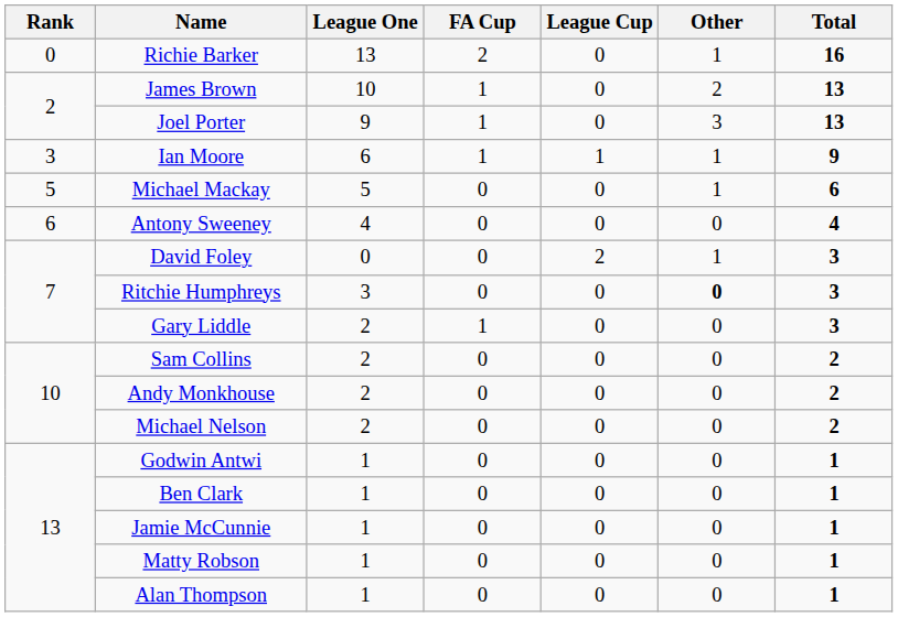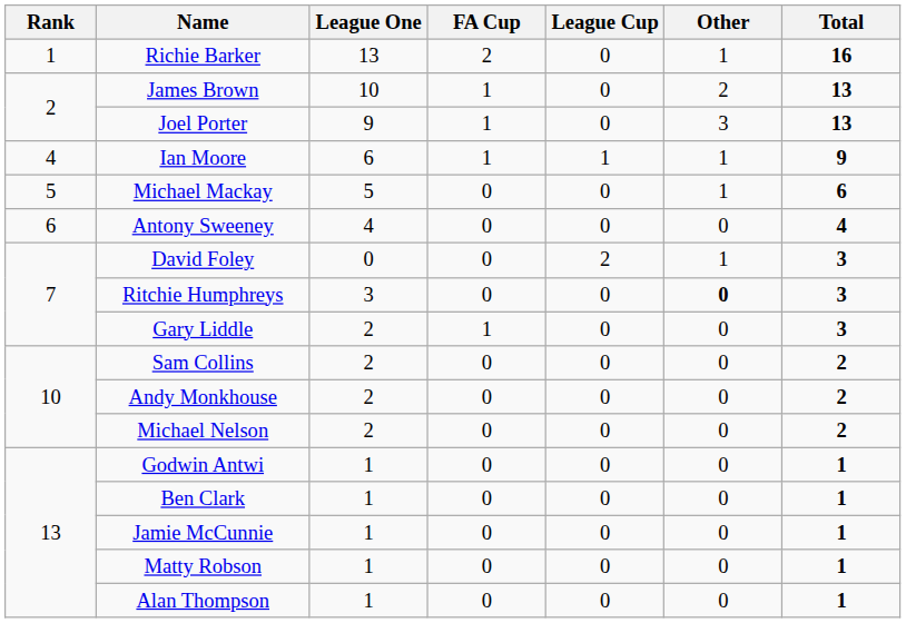 <table class="wikitable" style="font-size: 95%; text-align: center;">
 <tr>
 <th width=60>Rank</th>
 <th width=150>Name</th>
 <th width=80>League One</th>
 <th width=80>FA Cup</th>
 <th width=80>League Cup</th>
 <th width=80>Other</th>
 <th width=80><strong>Total</strong></th>
 </tr>
 <tr>
-<td>0</td>
+<td>1</td>
 <td><a href='#'>Richie Barker</a></td>
 <td>13</td>
 <td>2</td>
 <td>0</td>
 <td>1</td>
 <td><strong>16</strong></td>
 </tr>
 <tr>
 <td rowspan=2>2</td>
 <td><a href='#'>James Brown</a></td>
 <td>10</td>
 <td>1</td>
 <td>0</td>
 <td>2</td>
 <td><strong>13</strong></td>
 </tr>
 <tr>
 <td><a href='#'>Joel Porter</a></td>
 <td>9</td>
 <td>1</td>
 <td>0</td>
 <td>3</td>
 <td><strong>13</strong></td>
 </tr>
 <tr>
-<td>3</td>
+<td>4</td>
 <td><a href='#'>Ian Moore</a></td>
 <td>6</td>
 <td>1</td>
 <td>1</td>
 <td>1</td>
 <td><strong>9</strong></td>
 </tr>
 <tr>
 <td>5</td>
 <td><a href='#'>Michael Mackay</a></td>
 <td>5</td>
 <td>0</td>
 <td>0</td>
 <td>1</td>
 <td><strong>6</strong></td>
 </tr>
 <tr>
 <td>6</td>
 <td><a href='#'>Antony Sweeney</a></td>
 <td>4</td>
 <td>0</td>
 <td>0</td>
 <td>0</td>
 <td><strong>4</strong></td>
 </tr>
 <tr>
 <td rowspan=3>7</td>
 <td><a href='#'>David Foley</a></td>
 <td>0</td>
 <td>0</td>
 <td>2</td>
 <td>1</td>
 <td><strong>3</strong></td>
 </tr>
 <tr>
 <td><a href='#'>Ritchie Humphreys</a></td>
 <td>3</td>
 <td>0</td>
 <td>0</td>
 <td><strong>0</strong></td>
 <td><strong>3</strong></td>
 </tr>
 <tr>
 <td><a href='#'>Gary Liddle</a></td>
 <td>2</td>
 <td>1</td>
 <td>0</td>
 <td>0</td>
 <td><strong>3</strong></td>
 </tr>
 <tr>
 <td rowspan=3>10</td>
 <td><a href='#'>Sam Collins</a></td>
 <td>2</td>
 <td>0</td>
 <td>0</td>
 <td>0</td>
 <td><strong>2</strong></td>
 </tr>
 <tr>
 <td><a href='#'>Andy Monkhouse</a></td>
 <td>2</td>
 <td>0</td>
 <td>0</td>
 <td>0</td>
 <td><strong>2</strong></td>
 </tr>
 <tr>
 <td><a href='#'>Michael Nelson</a></td>
 <td>2</td>
 <td>0</td>
 <td>0</td>
 <td>0</td>
 <td><strong>2</strong></td>
 </tr>
 <tr>
 <td rowspan=5>13</td>
 <td><a href='#'>Godwin Antwi</a></td>
 <td>1</td>
 <td>0</td>
 <td>0</td>
 <td>0</td>
 <td><strong>1</strong></td>
 </tr>
 <tr>
 <td><a href='#'>Ben Clark</a></td>
 <td>1</td>
 <td>0</td>
 <td>0</td>
 <td>0</td>
 <td><strong>1</strong></td>
 </tr>
 <tr>
 <td><a href='#'>Jamie McCunnie</a></td>
 <td>1</td>
 <td>0</td>
 <td>0</td>
 <td>0</td>
 <td><strong>1</strong></td>
 </tr>
 <tr>
 <td><a href='#'>Matty Robson</a></td>
 <td>1</td>
 <td>0</td>
 <td>0</td>
 <td>0</td>
 <td><strong>1</strong></td>
 </tr>
 <tr>
 <td><a href='#'>Alan Thompson</a></td>
 <td>1</td>
 <td>0</td>
 <td>0</td>
 <td>0</td>
 <td><strong>1</strong></td>
 </tr>
 </table>
